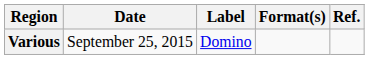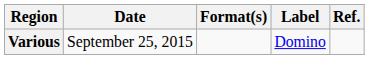 <table class="wikitable plainrowheaders">
 <tr>
 <th scope="col">Region</th>
 <th scope="col">Date</th>
+<th scope="col">Format(s)</th>
 <th scope="col">Label</th>
-<th scope="col">Format(s)</th>
 <th scope="col">Ref.</th>
 </tr>
 <tr>
 <th scope="row">Various</th>
 <td>September 25, 2015</td>
+<td></td>
 <td><a href='#'>Domino</a></td>
-<td></td>
 <td></td>
 </tr>
 </table>
